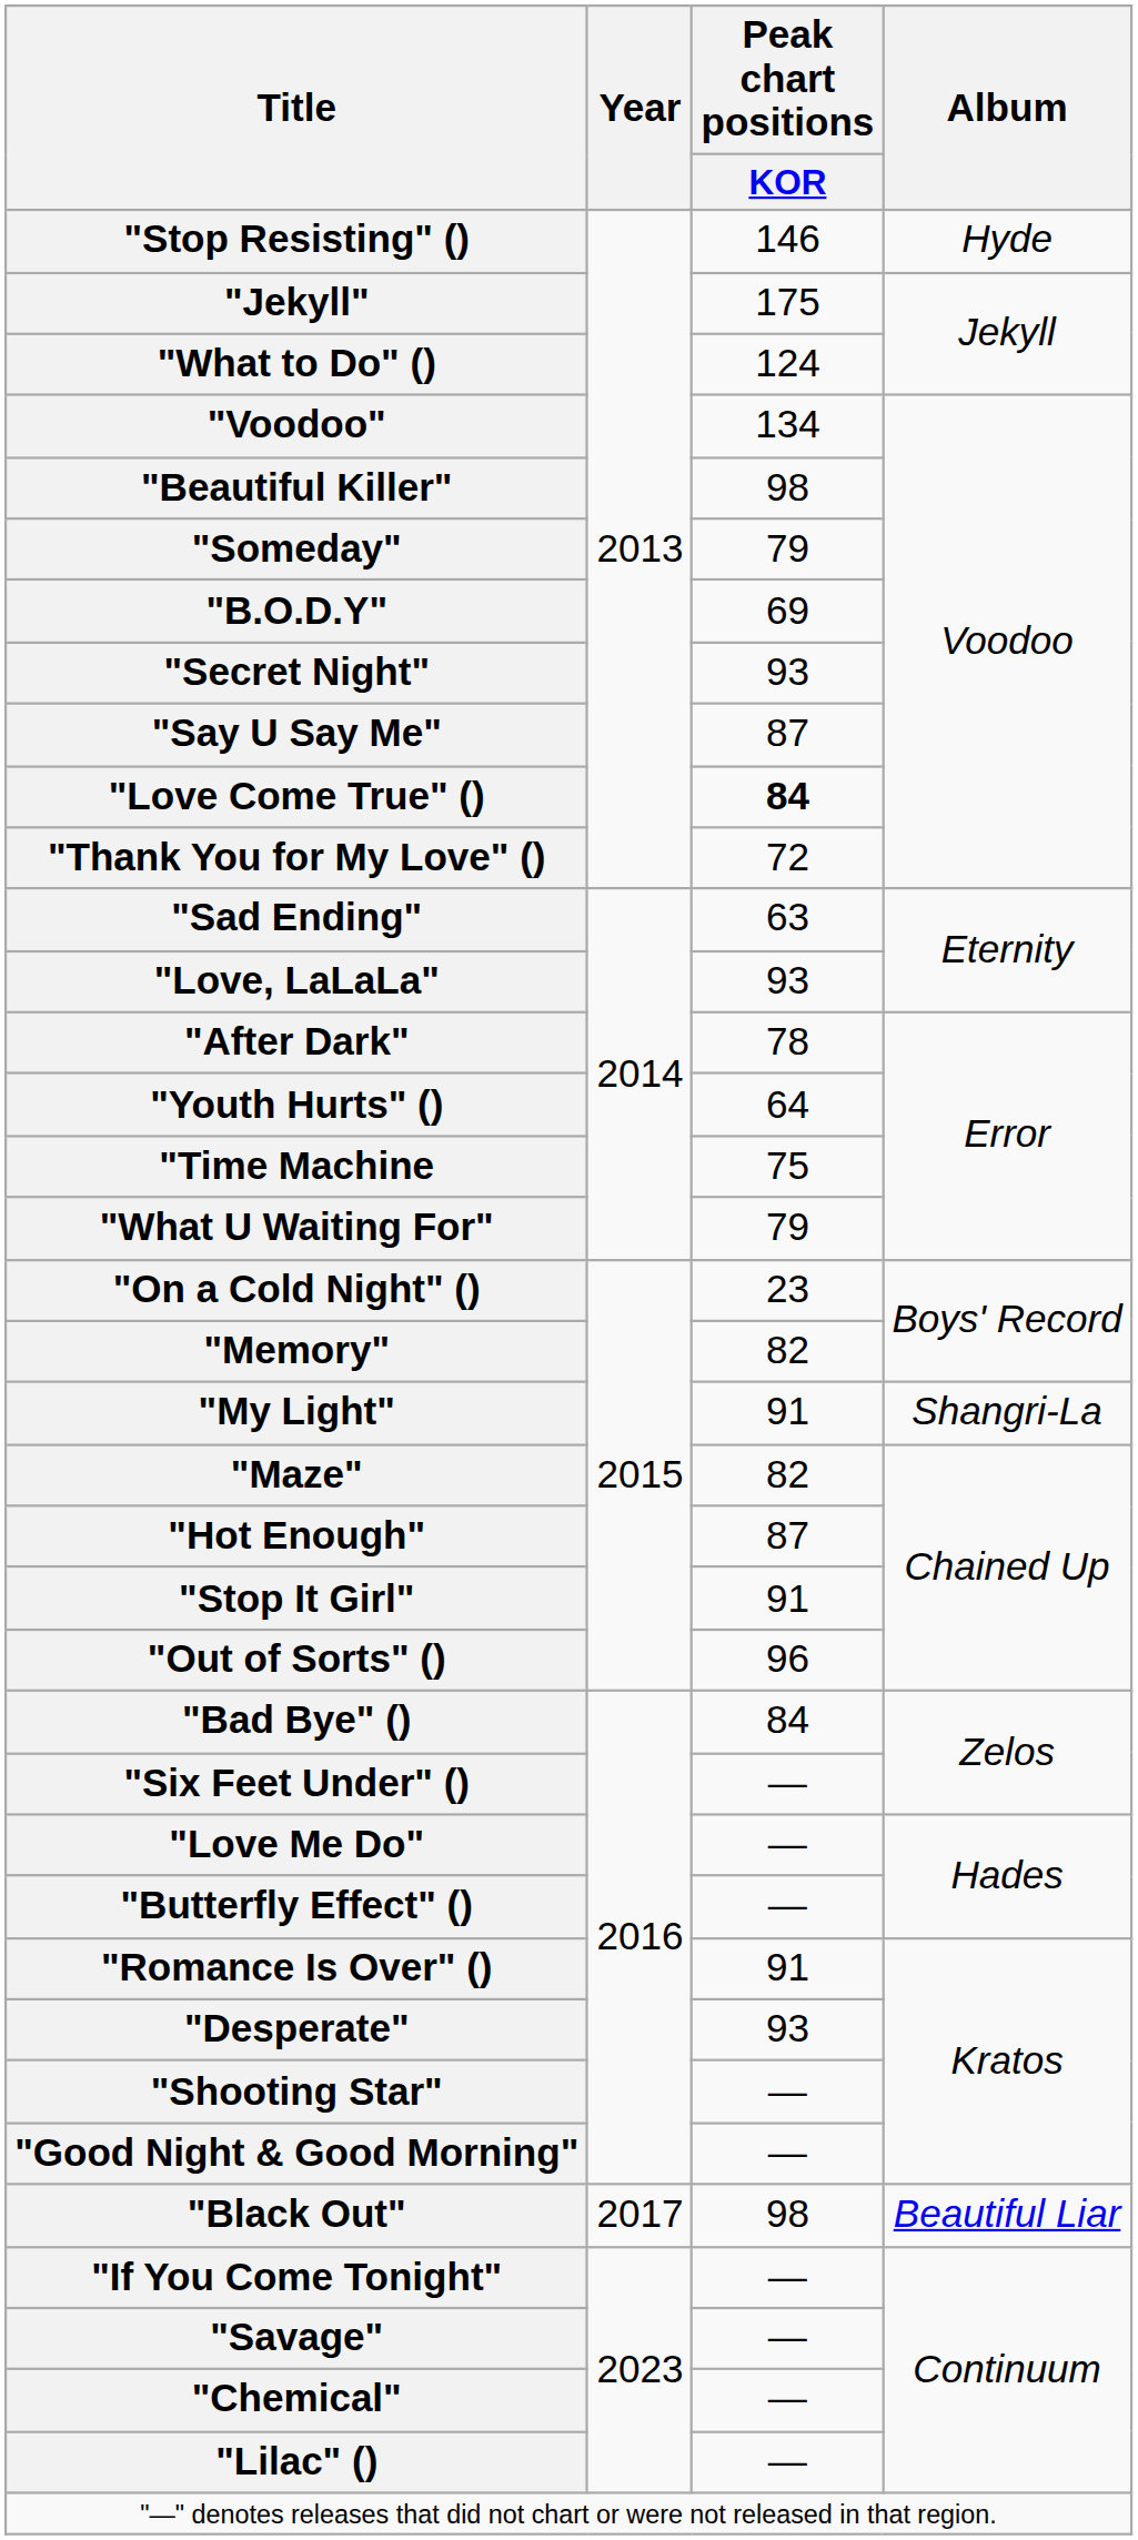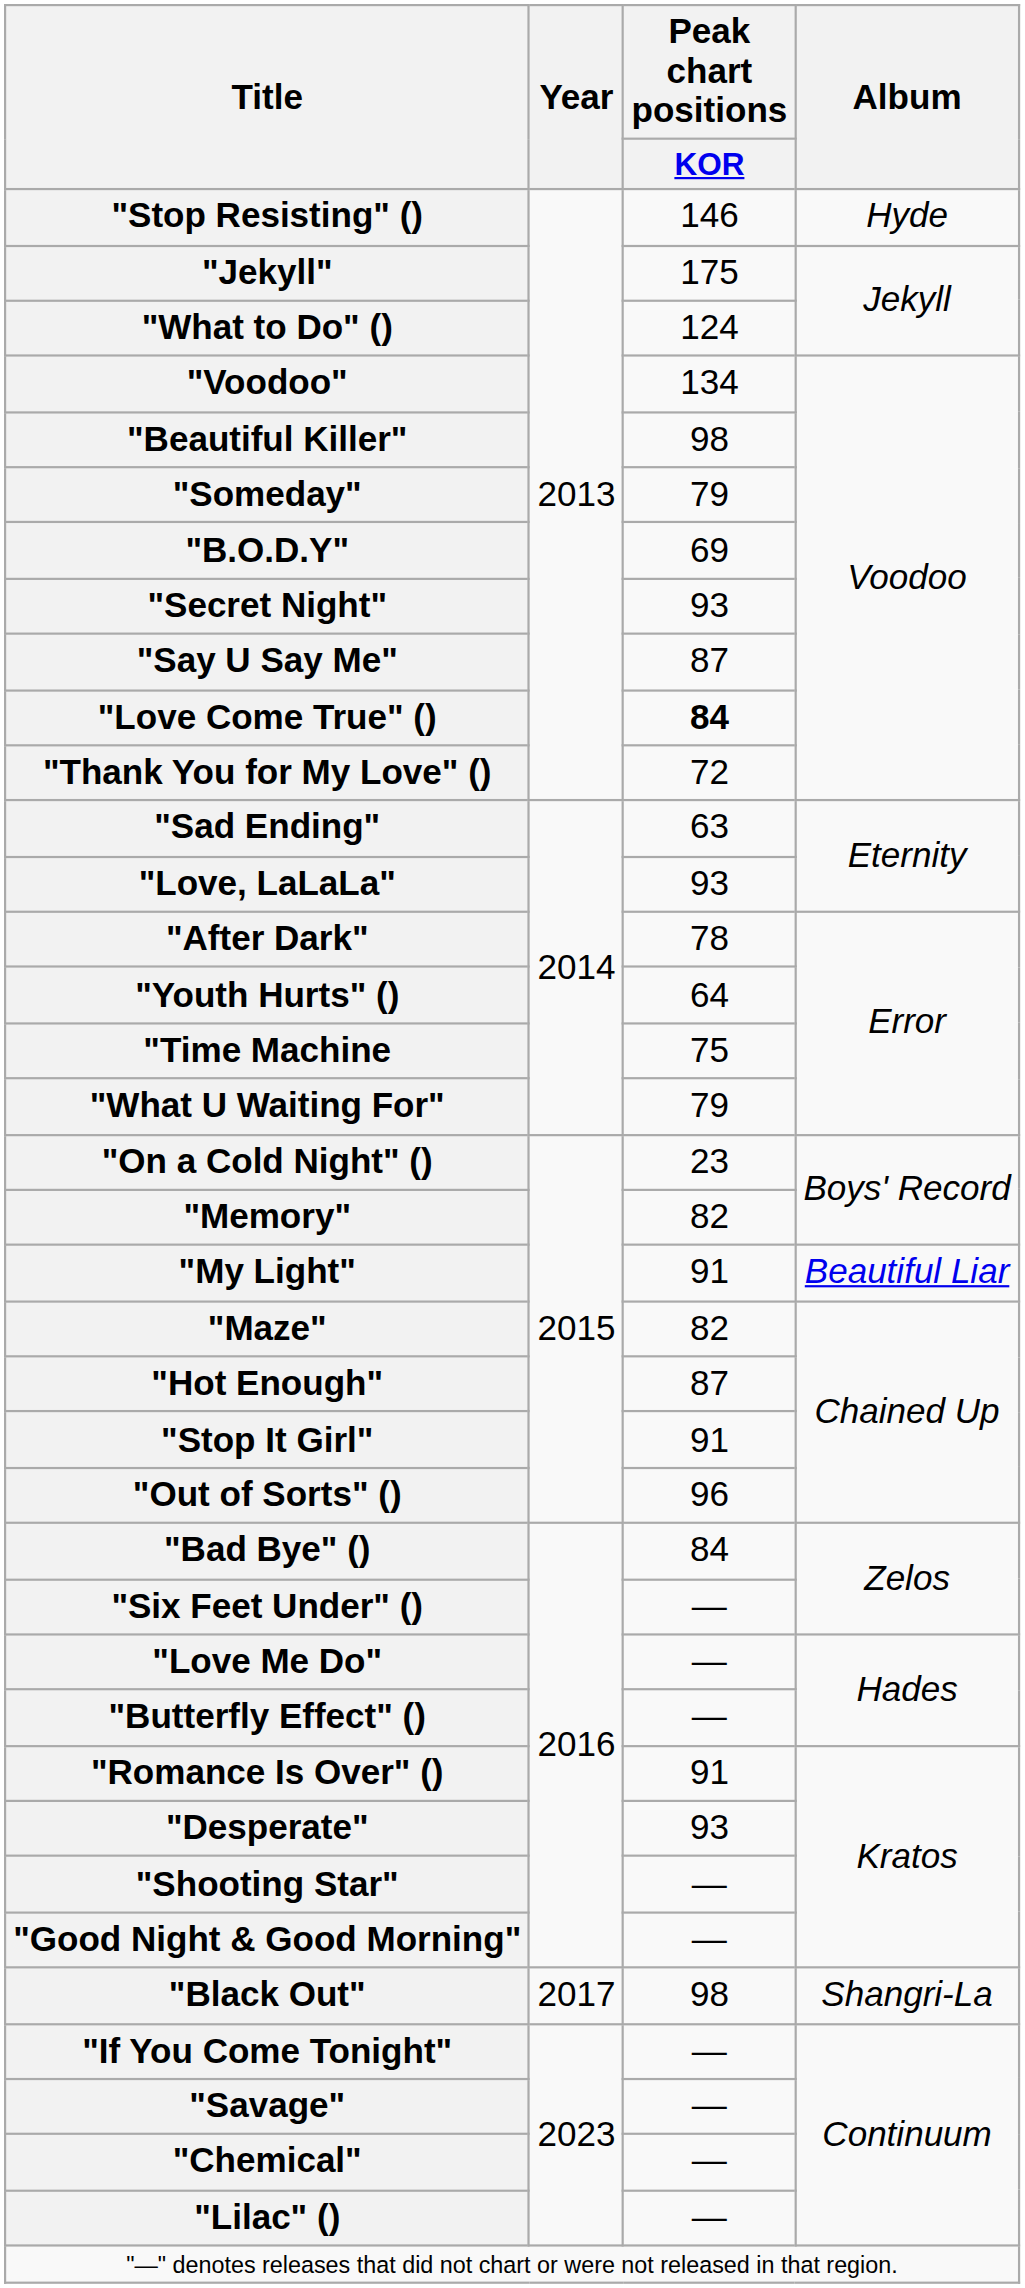 <table class="wikitable plainrowheaders" style="text-align:center">
 <tr>
 <th scope="col" rowspan="2">Title</th>
 <th scope="col" rowspan="2">Year</th>
 <th scope="col" colspan="1">Peak<br>chart<br>positions</th>
 <th scope="col" rowspan="2">Album</th>
 </tr>
 <tr>
 <th scope="col" style="width:3em;font-size:90%;"><a href='#'>KOR</a><br></th>
 </tr>
 <tr>
 <th scope="row" align="left">"Stop Resisting" ()<br></th>
 <td rowspan="11">2013</td>
 <td>146</td>
 <td><em>Hyde</em></td>
 </tr>
 <tr>
 <th scope="row" align="left">"Jekyll"</th>
 <td>175</td>
 <td rowspan="2"><em>Jekyll</em></td>
 </tr>
 <tr>
 <th scope="row" align="left">"What to Do" ()</th>
 <td>124</td>
 </tr>
 <tr>
 <th scope="row" align="left">"Voodoo"</th>
 <td>134</td>
 <td rowspan="8"><em>Voodoo</em></td>
 </tr>
 <tr>
 <th scope="row" align="left">"Beautiful Killer"</th>
 <td>98</td>
 </tr>
 <tr>
 <th scope="row" align="left">"Someday"</th>
 <td>79</td>
 </tr>
 <tr>
 <th scope="row" align="left">"B.O.D.Y"</th>
 <td>69</td>
 </tr>
 <tr>
 <th scope="row" align="left">"Secret Night"</th>
 <td>93</td>
 </tr>
 <tr>
 <th scope="row" align="left">"Say U Say Me"</th>
 <td>87</td>
 </tr>
 <tr>
 <th scope="row" align="left">"Love Come True" ()</th>
 <td><strong>84</strong></td>
 </tr>
 <tr>
 <th scope="row" align="left">"Thank You for My Love" ()</th>
 <td>72</td>
 </tr>
 <tr>
 <th scope="row" align="left">"Sad Ending"</th>
 <td rowspan="6">2014</td>
 <td>63</td>
 <td rowspan="2"><em>Eternity</em></td>
 </tr>
 <tr>
 <th scope="row" align="left">"Love, LaLaLa"</th>
 <td>93</td>
 </tr>
 <tr>
 <th scope="row" align="left">"After Dark"</th>
 <td>78</td>
 <td rowspan="4"><em>Error</em></td>
 </tr>
 <tr>
 <th scope="row" align="left">"Youth Hurts" ()</th>
 <td>64</td>
 </tr>
 <tr>
 <th scope="row" align="left">"Time Machine</th>
 <td>75</td>
 </tr>
 <tr>
 <th scope="row" align="left">"What U Waiting For"</th>
 <td>79</td>
 </tr>
 <tr>
 <th scope="row" align="left">"On a Cold Night" ()</th>
 <td rowspan="7">2015</td>
 <td>23</td>
 <td rowspan="2"><em>Boys' Record</em></td>
 </tr>
 <tr>
 <th scope="row" align="left">"Memory"</th>
 <td>82</td>
 </tr>
 <tr>
 <th scope="row" align="left">"My Light"</th>
 <td>91</td>
-<td><em>Shangri-La</em></td>
+<td><em><a href='#'>Beautiful Liar</a></em></td>
 </tr>
 <tr>
 <th scope="row" align="left">"Maze"</th>
 <td>82</td>
 <td rowspan="4"><em>Chained Up</em></td>
 </tr>
 <tr>
 <th scope="row" align="left">"Hot Enough"</th>
 <td>87</td>
 </tr>
 <tr>
 <th scope="row" align="left">"Stop It Girl"</th>
 <td>91</td>
 </tr>
 <tr>
 <th scope="row" align="left">"Out of Sorts" ()</th>
 <td>96</td>
 </tr>
 <tr>
 <th scope="row" align="left">"Bad Bye" ()</th>
 <td rowspan="8">2016</td>
 <td>84</td>
 <td rowspan="2"><em>Zelos</em></td>
 </tr>
 <tr>
 <th scope="row" align="left">"Six Feet Under" ()</th>
 <td>—</td>
 </tr>
 <tr>
 <th scope="row" align="left">"Love Me Do"</th>
 <td>—</td>
 <td rowspan="2"><em>Hades</em></td>
 </tr>
 <tr>
 <th scope="row" align="left">"Butterfly Effect" ()</th>
 <td>—</td>
 </tr>
 <tr>
 <th scope="row" align="left">"Romance Is Over" ()</th>
 <td>91</td>
 <td rowspan="4"><em>Kratos</em></td>
 </tr>
 <tr>
 <th scope="row" align="left">"Desperate"</th>
 <td>93</td>
 </tr>
 <tr>
 <th scope="row" align="left">"Shooting Star"</th>
 <td>—</td>
 </tr>
 <tr>
 <th scope="row" align="left">"Good Night & Good Morning"</th>
 <td>—</td>
 </tr>
 <tr>
 <th scope="row" align="left">"Black Out"</th>
 <td rowspan="1">2017</td>
 <td>98</td>
-<td><em><a href='#'>Beautiful Liar</a></em></td>
+<td><em>Shangri-La</em></td>
 </tr>
 <tr>
 <th scope="row" align="left">"If You Come Tonight"</th>
 <td rowspan="4">2023</td>
 <td>—</td>
 <td rowspan="4"><em>Continuum</em></td>
 </tr>
 <tr>
 <th scope="row" align="left">"Savage"</th>
 <td>—</td>
 </tr>
 <tr>
 <th scope="row" align="left">"Chemical"</th>
 <td>—</td>
 </tr>
 <tr>
 <th scope="row" align="left">"Lilac" ()</th>
 <td>—</td>
 </tr>
 <tr>
 <td colspan="4" style="font-size:8pt;">"—" denotes releases that did not chart or were not released in that region.</td>
 </tr>
 </table>
